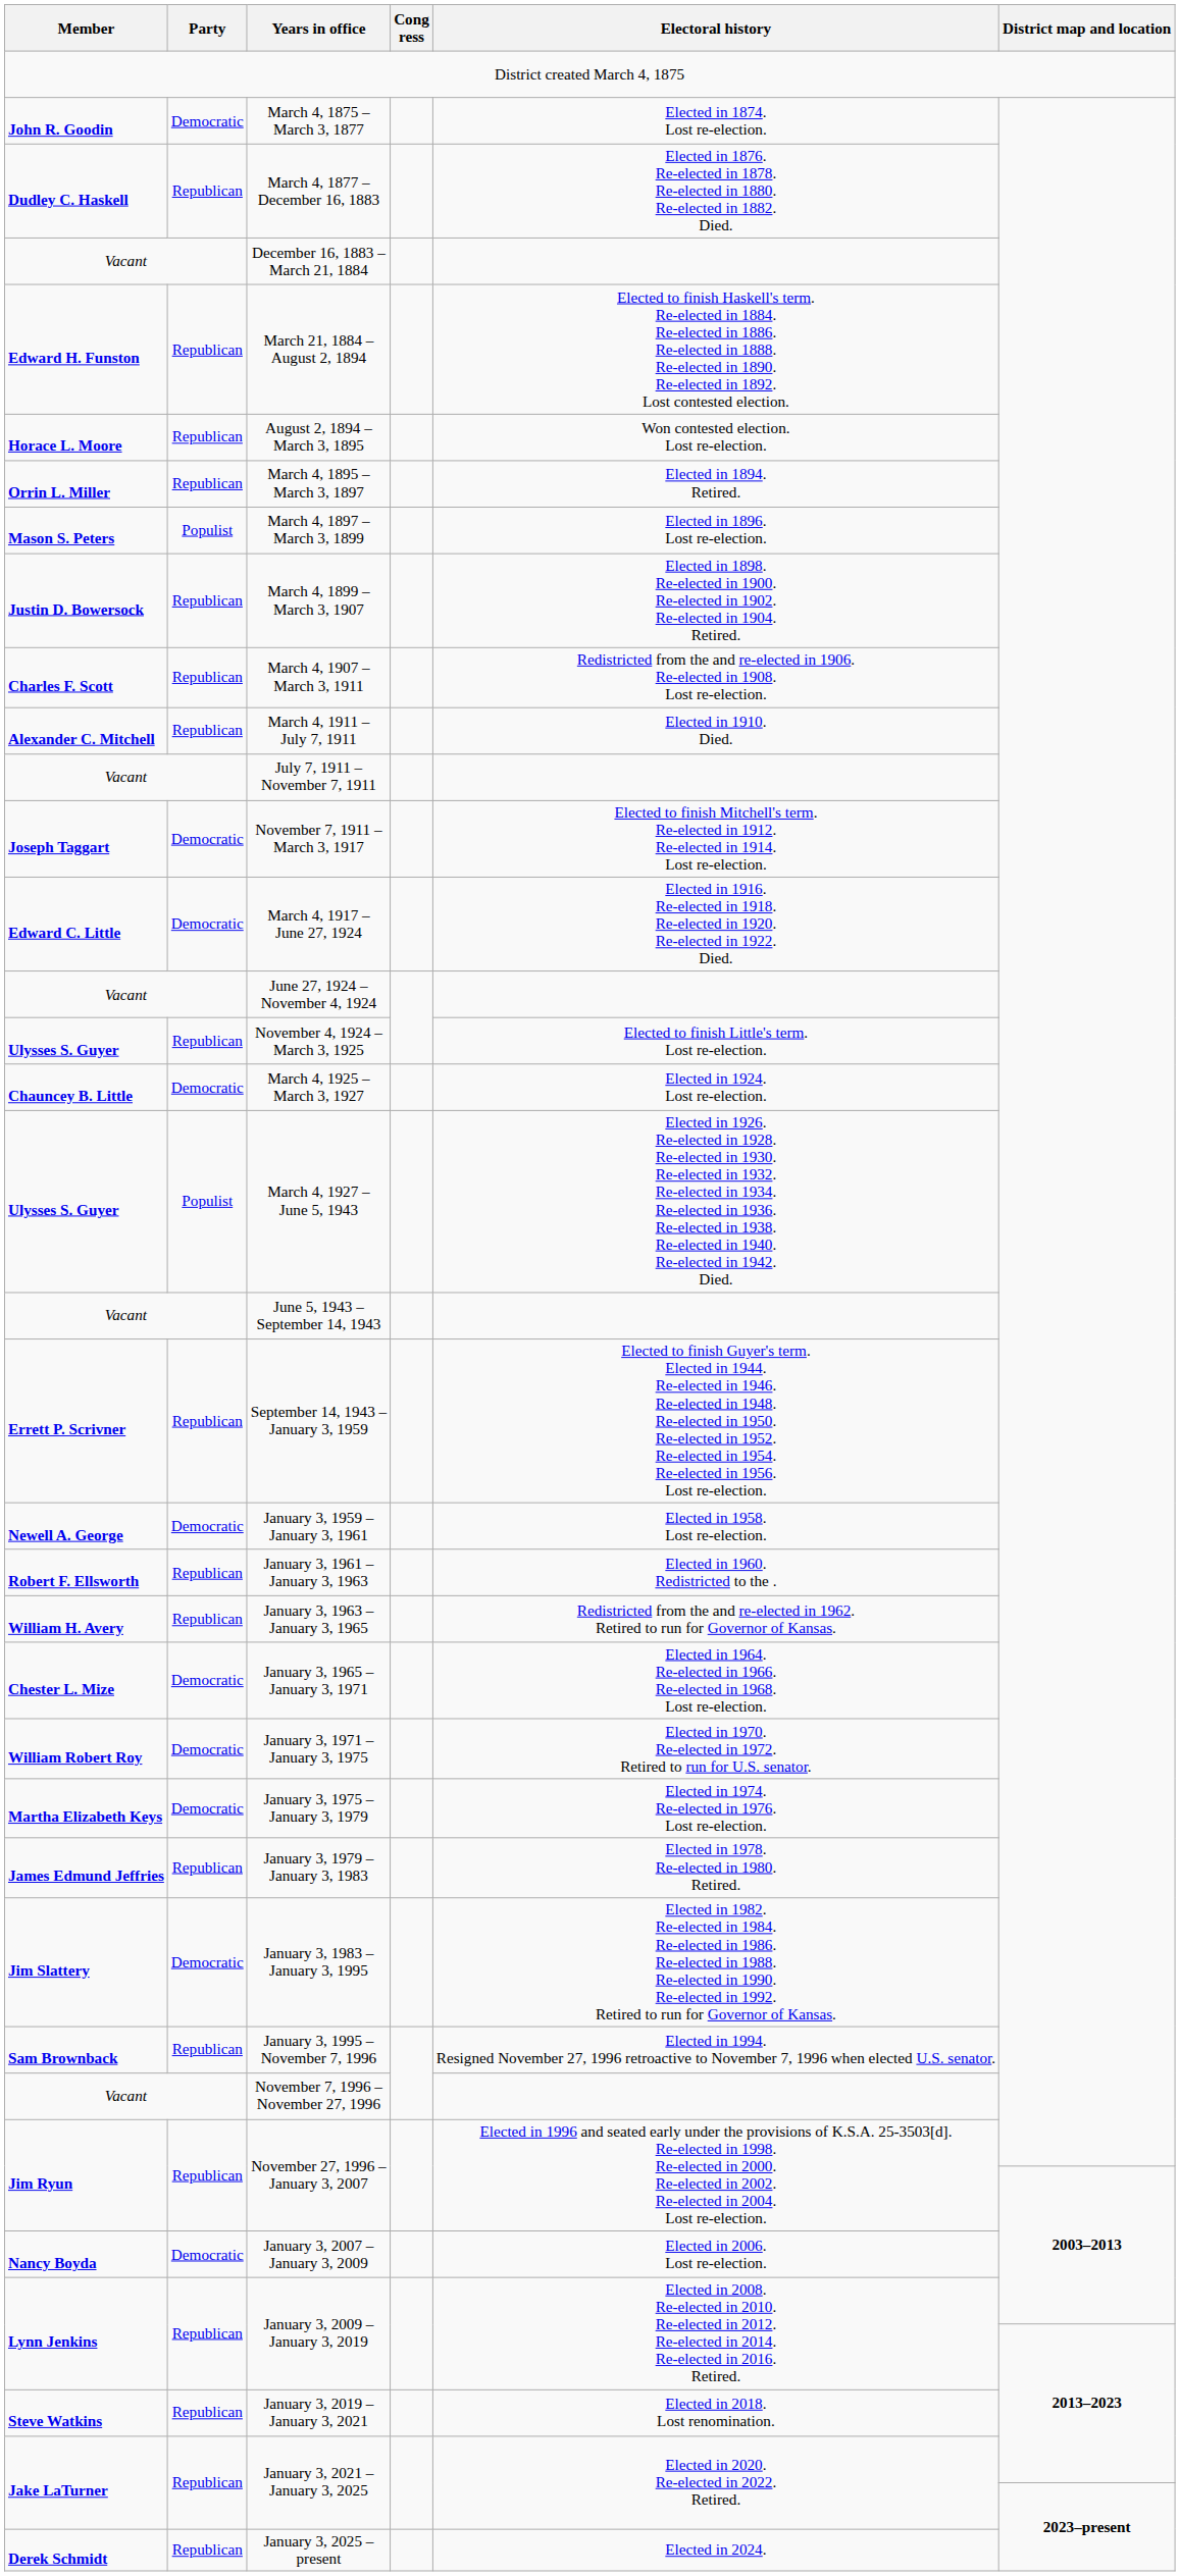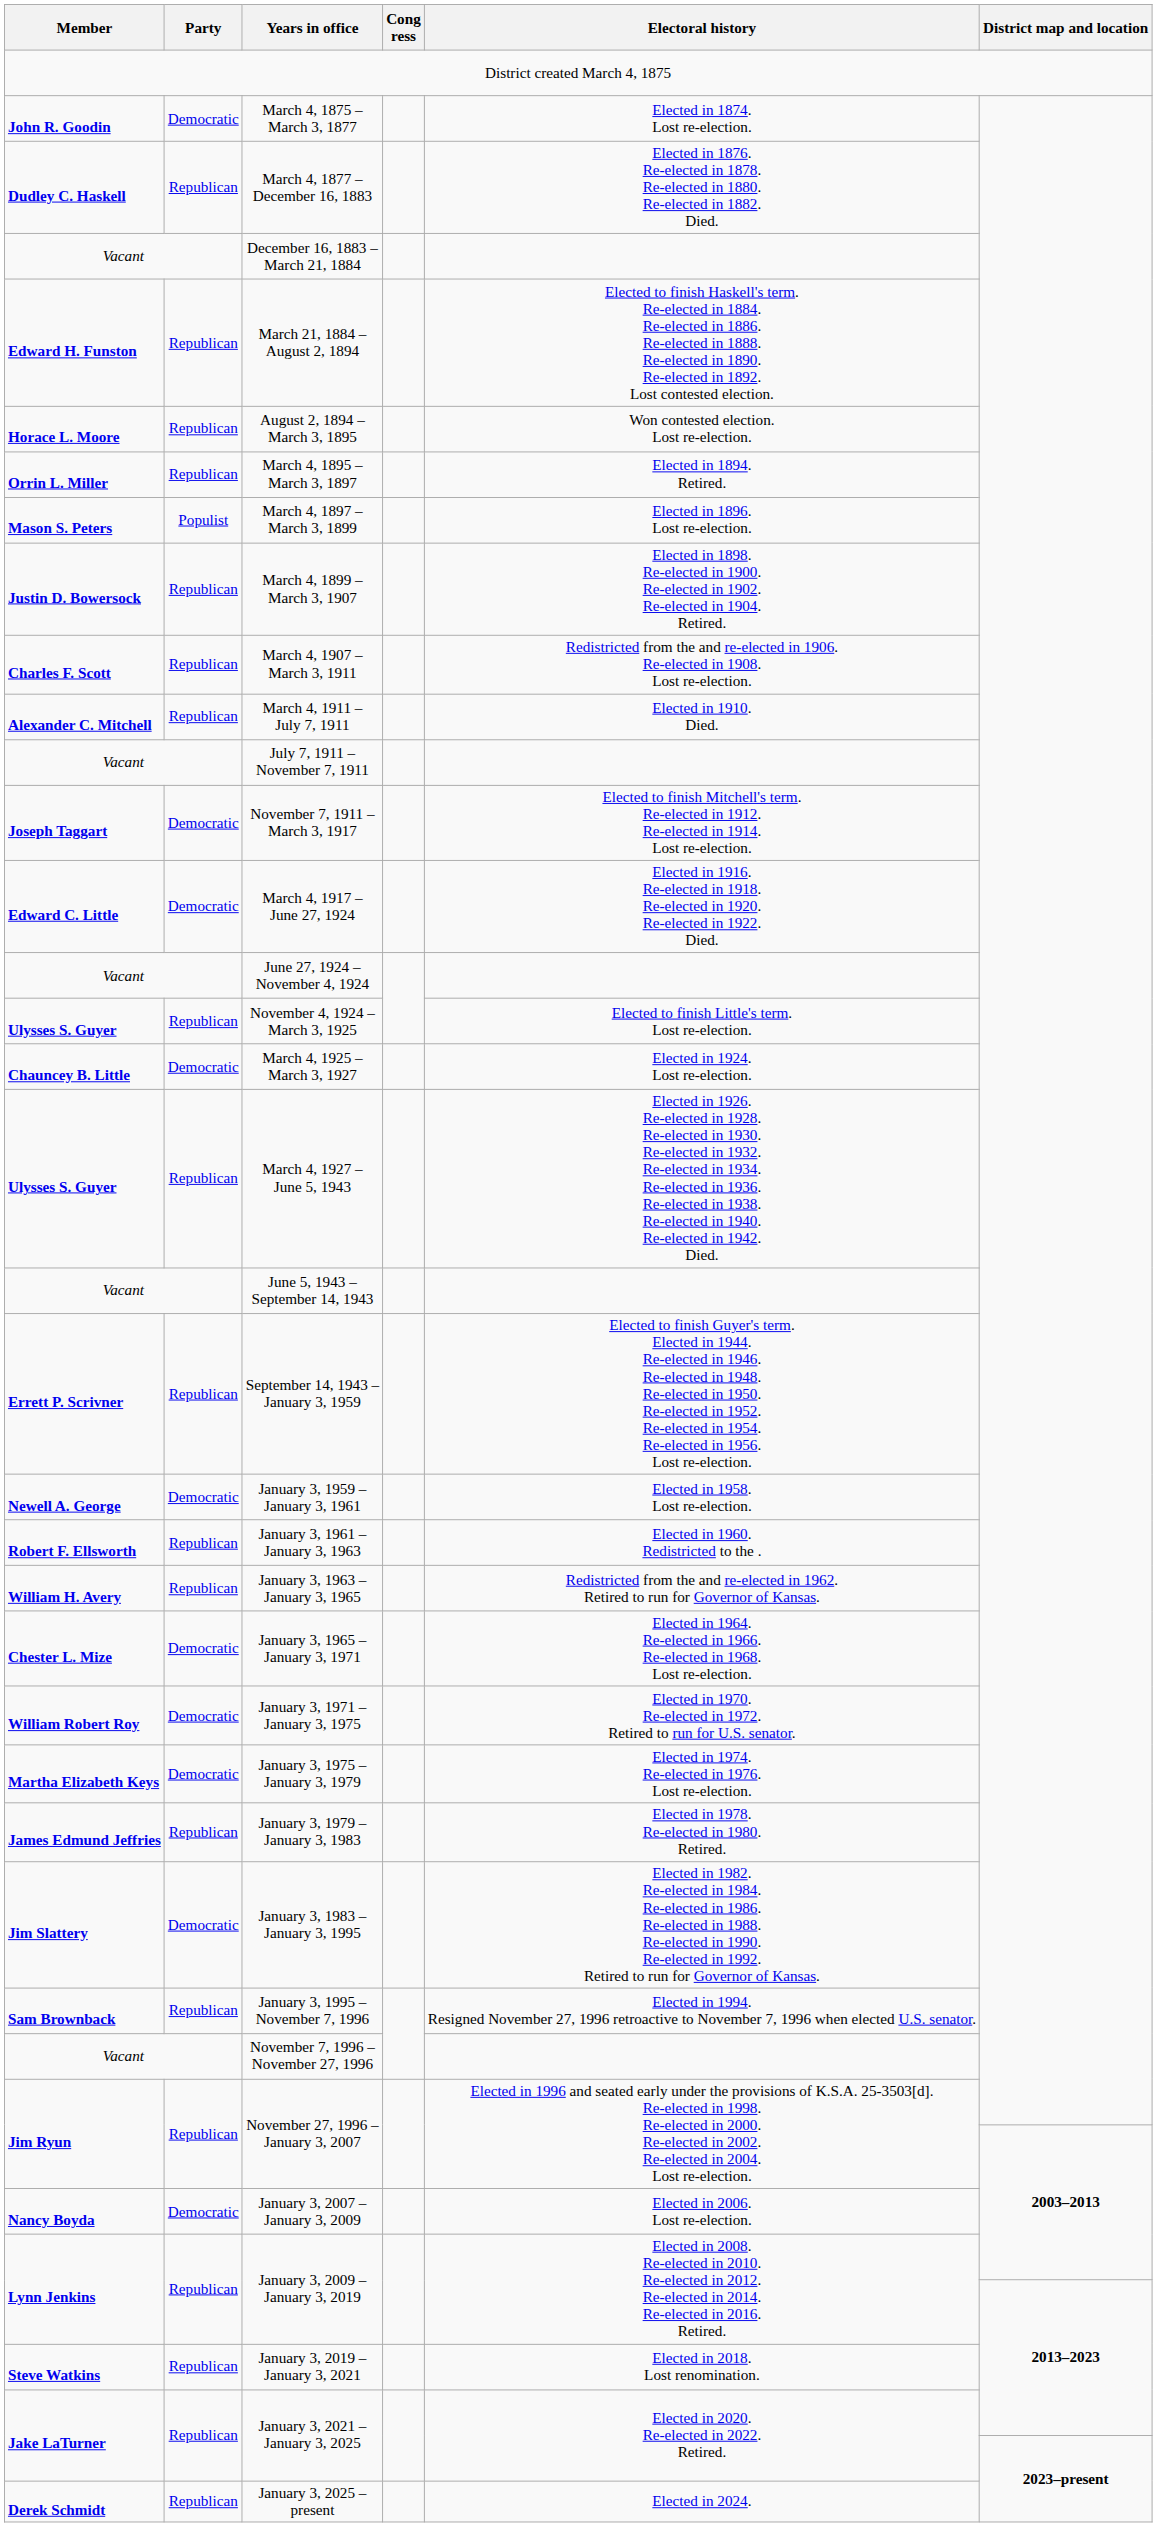 <table class="wikitable" style="text-align:center;">
 <tr style="height:3em">
 <th>Member<br></th>
 <th>Party</th>
 <th>Years in office</th>
 <th>Cong<br>ress</th>
 <th>Electoral history</th>
 <th>District map and location</th>
 </tr>
 <tr style="height:3em">
 <td colspan=6>District created March 4, 1875</td>
 </tr>
 <tr style="height:3em">
 <td align=left><br><strong><a href='#'>John R. Goodin</a></strong><br></td>
 <td><a href='#'>Democratic</a></td>
 <td nowrap>March 4, 1875 –<br>March 3, 1877</td>
 <td></td>
 <td><a href='#'>Elected in 1874</a>.<br>Lost re-election.</td>
 <td rowspan=30></td>
 </tr>
 <tr style="height:3em">
 <td align=left><br><strong><a href='#'>Dudley C. Haskell</a></strong><br></td>
 <td><a href='#'>Republican</a></td>
 <td nowrap>March 4, 1877 –<br>December 16, 1883</td>
 <td></td>
 <td><a href='#'>Elected in 1876</a>.<br><a href='#'>Re-elected in 1878</a>.<br><a href='#'>Re-elected in 1880</a>.<br><a href='#'>Re-elected in 1882</a>.<br>Died.</td>
 </tr>
 <tr style="height:3em">
 <td colspan=2><em>Vacant</em></td>
 <td nowrap>December 16, 1883 –<br>March 21, 1884</td>
 <td></td>
 <td></td>
 </tr>
 <tr style="height:3em">
 <td align=left><br><strong><a href='#'>Edward H. Funston</a></strong><br></td>
 <td><a href='#'>Republican</a></td>
 <td nowrap>March 21, 1884 –<br>August 2, 1894</td>
 <td></td>
 <td><a href='#'>Elected to finish Haskell's term</a>.<br><a href='#'>Re-elected in 1884</a>.<br><a href='#'>Re-elected in 1886</a>.<br><a href='#'>Re-elected in 1888</a>.<br><a href='#'>Re-elected in 1890</a>.<br><a href='#'>Re-elected in 1892</a>.<br>Lost contested election.</td>
 </tr>
 <tr style="height:3em">
 <td align=left><br><strong><a href='#'>Horace L. Moore</a></strong><br></td>
 <td><a href='#'>Republican</a></td>
 <td nowrap>August 2, 1894 –<br>March 3, 1895</td>
 <td></td>
 <td>Won contested election.<br>Lost re-election.</td>
 </tr>
 <tr style="height:3em">
 <td align=left><br><strong><a href='#'>Orrin L. Miller</a></strong><br></td>
 <td><a href='#'>Republican</a></td>
 <td nowrap>March 4, 1895 –<br>March 3, 1897</td>
 <td></td>
 <td><a href='#'>Elected in 1894</a>.<br>Retired.</td>
 </tr>
 <tr style="height:3em">
 <td align=left><br><strong><a href='#'>Mason S. Peters</a></strong><br></td>
 <td><a href='#'>Populist</a></td>
 <td nowrap>March 4, 1897 –<br>March 3, 1899</td>
 <td></td>
 <td><a href='#'>Elected in 1896</a>.<br>Lost re-election.</td>
 </tr>
 <tr style="height:3em">
 <td align=left><br><strong><a href='#'>Justin D. Bowersock</a></strong><br></td>
 <td><a href='#'>Republican</a></td>
 <td nowrap>March 4, 1899 –<br>March 3, 1907</td>
 <td></td>
 <td><a href='#'>Elected in 1898</a>.<br><a href='#'>Re-elected in 1900</a>.<br><a href='#'>Re-elected in 1902</a>.<br><a href='#'>Re-elected in 1904</a>.<br>Retired.</td>
 </tr>
 <tr style="height:3em">
 <td align=left><br><strong><a href='#'>Charles F. Scott</a></strong><br></td>
 <td><a href='#'>Republican</a></td>
 <td nowrap>March 4, 1907 –<br>March 3, 1911</td>
 <td></td>
 <td><a href='#'>Redistricted</a> from the  and <a href='#'>re-elected in 1906</a>.<br><a href='#'>Re-elected in 1908</a>.<br>Lost re-election.</td>
 </tr>
 <tr style="height:3em">
 <td align=left><br><strong><a href='#'>Alexander C. Mitchell</a></strong><br></td>
 <td><a href='#'>Republican</a></td>
 <td nowrap>March 4, 1911 –<br>July 7, 1911</td>
 <td></td>
 <td><a href='#'>Elected in 1910</a>.<br>Died.</td>
 </tr>
 <tr style="height:3em">
 <td colspan=2><em>Vacant</em></td>
 <td nowrap>July 7, 1911 –<br>November 7, 1911</td>
 <td></td>
 <td></td>
 </tr>
 <tr style="height:3em">
 <td align=left><br><strong><a href='#'>Joseph Taggart</a></strong><br></td>
 <td><a href='#'>Democratic</a></td>
 <td nowrap>November 7, 1911 –<br>March 3, 1917</td>
 <td></td>
 <td><a href='#'>Elected to finish Mitchell's term</a>.<br><a href='#'>Re-elected in 1912</a>.<br><a href='#'>Re-elected in 1914</a>.<br>Lost re-election.</td>
 </tr>
 <tr style="height:3em">
 <td align=left><br><strong><a href='#'>Edward C. Little</a></strong><br></td>
 <td><a href='#'>Democratic</a></td>
 <td nowrap>March 4, 1917 –<br>June 27, 1924</td>
 <td></td>
 <td><a href='#'>Elected in 1916</a>.<br><a href='#'>Re-elected in 1918</a>.<br><a href='#'>Re-elected in 1920</a>.<br><a href='#'>Re-elected in 1922</a>.<br>Died.</td>
 </tr>
 <tr style="height:3em">
 <td colspan=2><em>Vacant</em></td>
 <td nowrap>June 27, 1924 –<br>November 4, 1924</td>
 <td rowspan=2></td>
 <td></td>
 </tr>
 <tr style="height:3em">
 <td align=left><br><strong><a href='#'>Ulysses S. Guyer</a></strong><br></td>
 <td><a href='#'>Republican</a></td>
 <td nowrap>November 4, 1924 –<br>March 3, 1925</td>
 <td><a href='#'>Elected to finish Little's term</a>.<br>Lost re-election.</td>
 </tr>
 <tr style="height:3em">
 <td align=left><br><strong><a href='#'>Chauncey B. Little</a></strong><br></td>
 <td><a href='#'>Democratic</a></td>
 <td nowrap>March 4, 1925 –<br>March 3, 1927</td>
 <td></td>
 <td><a href='#'>Elected in 1924</a>.<br>Lost re-election.</td>
 </tr>
 <tr style="height:3em">
 <td align=left><br><strong><a href='#'>Ulysses S. Guyer</a></strong><br></td>
-<td><a href='#'>Populist</a></td>
+<td><a href='#'>Republican</a></td>
 <td nowrap>March 4, 1927 –<br>June 5, 1943</td>
 <td></td>
 <td><a href='#'>Elected in 1926</a>.<br><a href='#'>Re-elected in 1928</a>.<br><a href='#'>Re-elected in 1930</a>.<br><a href='#'>Re-elected in 1932</a>.<br><a href='#'>Re-elected in 1934</a>.<br><a href='#'>Re-elected in 1936</a>.<br><a href='#'>Re-elected in 1938</a>.<br><a href='#'>Re-elected in 1940</a>.<br><a href='#'>Re-elected in 1942</a>.<br>Died.</td>
 </tr>
 <tr style="height:3em">
 <td colspan=2><em>Vacant</em></td>
 <td nowrap>June 5, 1943 –<br>September 14, 1943</td>
 <td></td>
 <td></td>
 </tr>
 <tr style="height:3em">
 <td align=left><br><strong><a href='#'>Errett P. Scrivner</a></strong><br></td>
 <td><a href='#'>Republican</a></td>
 <td nowrap>September 14, 1943 –<br>January 3, 1959</td>
 <td></td>
 <td><a href='#'>Elected to finish Guyer's term</a>.<br><a href='#'>Elected in 1944</a>.<br><a href='#'>Re-elected in 1946</a>.<br><a href='#'>Re-elected in 1948</a>.<br><a href='#'>Re-elected in 1950</a>.<br><a href='#'>Re-elected in 1952</a>.<br><a href='#'>Re-elected in 1954</a>.<br><a href='#'>Re-elected in 1956</a>.<br>Lost re-election.</td>
 </tr>
 <tr style="height:3em">
 <td align=left><br><strong><a href='#'>Newell A. George</a></strong><br></td>
 <td><a href='#'>Democratic</a></td>
 <td nowrap>January 3, 1959 –<br>January 3, 1961</td>
 <td></td>
 <td><a href='#'>Elected in 1958</a>.<br>Lost re-election.</td>
 </tr>
 <tr style="height:3em">
 <td align=left><br><strong><a href='#'>Robert F. Ellsworth</a></strong><br></td>
 <td><a href='#'>Republican</a></td>
 <td nowrap>January 3, 1961 –<br>January 3, 1963</td>
 <td></td>
 <td><a href='#'>Elected in 1960</a>.<br><a href='#'>Redistricted</a> to the .</td>
 </tr>
 <tr style="height:3em">
 <td align=left><br><strong><a href='#'>William H. Avery</a></strong><br></td>
 <td><a href='#'>Republican</a></td>
 <td nowrap>January 3, 1963 –<br>January 3, 1965</td>
 <td></td>
 <td><a href='#'>Redistricted</a> from the  and <a href='#'>re-elected in 1962</a>.<br>Retired to run for <a href='#'>Governor of Kansas</a>.</td>
 </tr>
 <tr style="height:3em">
 <td align=left><br><strong><a href='#'>Chester L. Mize</a></strong><br></td>
 <td><a href='#'>Democratic</a></td>
 <td nowrap>January 3, 1965 –<br>January 3, 1971</td>
 <td></td>
 <td><a href='#'>Elected in 1964</a>.<br><a href='#'>Re-elected in 1966</a>.<br><a href='#'>Re-elected in 1968</a>.<br>Lost re-election.</td>
 </tr>
 <tr style="height:3em">
 <td align=left><br><strong><a href='#'>William Robert Roy</a></strong><br></td>
 <td><a href='#'>Democratic</a></td>
 <td nowrap>January 3, 1971 –<br>January 3, 1975</td>
 <td></td>
 <td><a href='#'>Elected in 1970</a>.<br><a href='#'>Re-elected in 1972</a>.<br>Retired to <a href='#'>run for U.S. senator</a>.</td>
 </tr>
 <tr style="height:3em">
 <td align=left><br><strong><a href='#'>Martha Elizabeth Keys</a></strong><br></td>
 <td><a href='#'>Democratic</a></td>
 <td nowrap>January 3, 1975 –<br>January 3, 1979</td>
 <td></td>
 <td><a href='#'>Elected in 1974</a>.<br><a href='#'>Re-elected in 1976</a>.<br>Lost re-election.</td>
 </tr>
 <tr style="height:3em">
 <td align=left><br><strong><a href='#'>James Edmund Jeffries</a></strong><br></td>
 <td><a href='#'>Republican</a></td>
 <td nowrap>January 3, 1979 –<br>January 3, 1983</td>
 <td></td>
 <td><a href='#'>Elected in 1978</a>.<br><a href='#'>Re-elected in 1980</a>.<br>Retired.</td>
 </tr>
 <tr style="height:3em">
 <td align=left><br><strong><a href='#'>Jim Slattery</a></strong><br></td>
 <td><a href='#'>Democratic</a></td>
 <td nowrap>January 3, 1983 –<br>January 3, 1995</td>
 <td></td>
 <td><a href='#'>Elected in 1982</a>.<br><a href='#'>Re-elected in 1984</a>.<br><a href='#'>Re-elected in 1986</a>.<br><a href='#'>Re-elected in 1988</a>.<br><a href='#'>Re-elected in 1990</a>.<br><a href='#'>Re-elected in 1992</a>.<br>Retired to run for <a href='#'>Governor of Kansas</a>.</td>
 </tr>
 <tr style="height:3em">
 <td align=left><br><strong><a href='#'>Sam Brownback</a></strong><br></td>
 <td><a href='#'>Republican</a></td>
 <td nowrap>January 3, 1995 –<br>November 7, 1996</td>
 <td rowspan=2></td>
 <td><a href='#'>Elected in 1994</a>.<br>Resigned November 27, 1996 retroactive to November 7, 1996 when elected <a href='#'>U.S. senator</a>.</td>
 </tr>
 <tr style="height:3em">
 <td colspan=2><em>Vacant</em></td>
 <td nowrap>November 7, 1996 –<br>November 27, 1996</td>
 <td></td>
 </tr>
 <tr style="height:3em">
 <td rowspan=2 align=left><br><strong><a href='#'>Jim Ryun</a></strong><br></td>
 <td rowspan=2 ><a href='#'>Republican</a></td>
 <td rowspan=2 nowrap>November 27, 1996 –<br>January 3, 2007</td>
 <td rowspan=2></td>
 <td rowspan=2><a href='#'>Elected in 1996</a> and seated early under the provisions of K.S.A. 25-3503[d].<br><a href='#'>Re-elected in 1998</a>.<br><a href='#'>Re-elected in 2000</a>.<br><a href='#'>Re-elected in 2002</a>.<br><a href='#'>Re-elected in 2004</a>.<br>Lost re-election.</td>
 </tr>
 <tr style="height:3em">
 <td rowspan=3><strong>2003–2013</strong><br></td>
 </tr>
 <tr style="height:3em">
 <td align=left><br><strong><a href='#'>Nancy Boyda</a></strong><br></td>
 <td><a href='#'>Democratic</a></td>
 <td nowrap>January 3, 2007 –<br>January 3, 2009</td>
 <td></td>
 <td><a href='#'>Elected in 2006</a>.<br>Lost re-election.</td>
 </tr>
 <tr style="height:3em">
 <td rowspan=2 align=left><br><strong><a href='#'>Lynn Jenkins</a></strong><br></td>
 <td rowspan=2 ><a href='#'>Republican</a></td>
 <td rowspan=2 nowrap>January 3, 2009 –<br>January 3, 2019</td>
 <td rowspan=2></td>
 <td rowspan=2><a href='#'>Elected in 2008</a>.<br><a href='#'>Re-elected in 2010</a>.<br><a href='#'>Re-elected in 2012</a>.<br><a href='#'>Re-elected in 2014</a>.<br><a href='#'>Re-elected in 2016</a>.<br>Retired.</td>
 </tr>
 <tr style="height:3em">
 <td rowspan=3><strong>2013–2023</strong><br></td>
 </tr>
 <tr style="height:3em">
 <td align=left><br><strong><a href='#'>Steve Watkins</a></strong><br></td>
 <td><a href='#'>Republican</a></td>
 <td nowrap>January 3, 2019 –<br>January 3, 2021</td>
 <td></td>
 <td><a href='#'>Elected in 2018</a>.<br>Lost renomination.</td>
 </tr>
 <tr style="height:3em">
 <td rowspan=2 align=left><br><strong><a href='#'>Jake LaTurner</a></strong><br></td>
 <td rowspan=2 ><a href='#'>Republican</a></td>
 <td rowspan=2 nowrap>January 3, 2021 –<br>January 3, 2025</td>
 <td rowspan=2></td>
 <td rowspan=2><a href='#'>Elected in 2020</a>.<br><a href='#'>Re-elected in 2022</a>.<br>Retired.</td>
 </tr>
 <tr style="height:3em">
 <td rowspan="2"><strong>2023–present</strong><br></td>
 </tr>
 <tr>
 <td align=left><br><strong><a href='#'>Derek Schmidt</a></strong> <br></td>
 <td><a href='#'>Republican</a></td>
 <td>January 3, 2025 –<br>present</td>
 <td></td>
 <td><a href='#'>Elected in 2024</a>.</td>
 </tr>
 </table>
